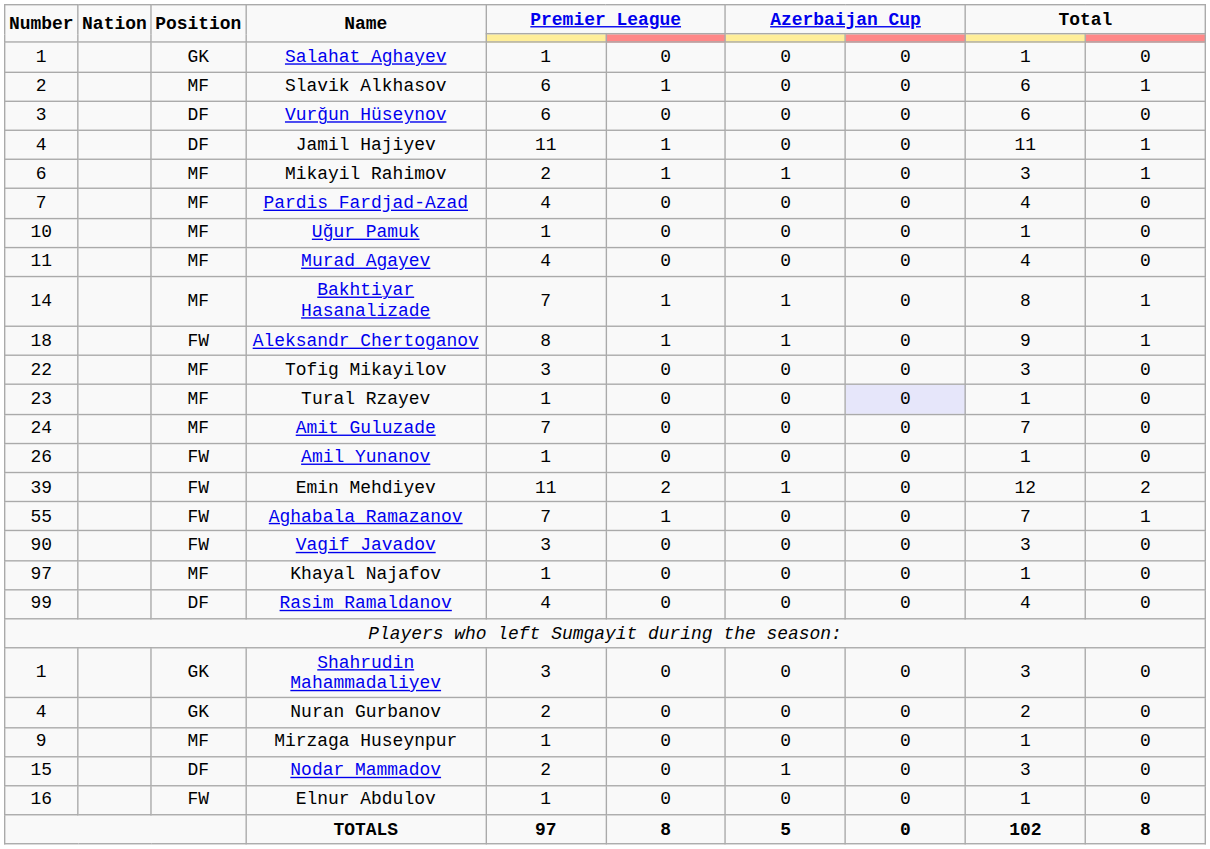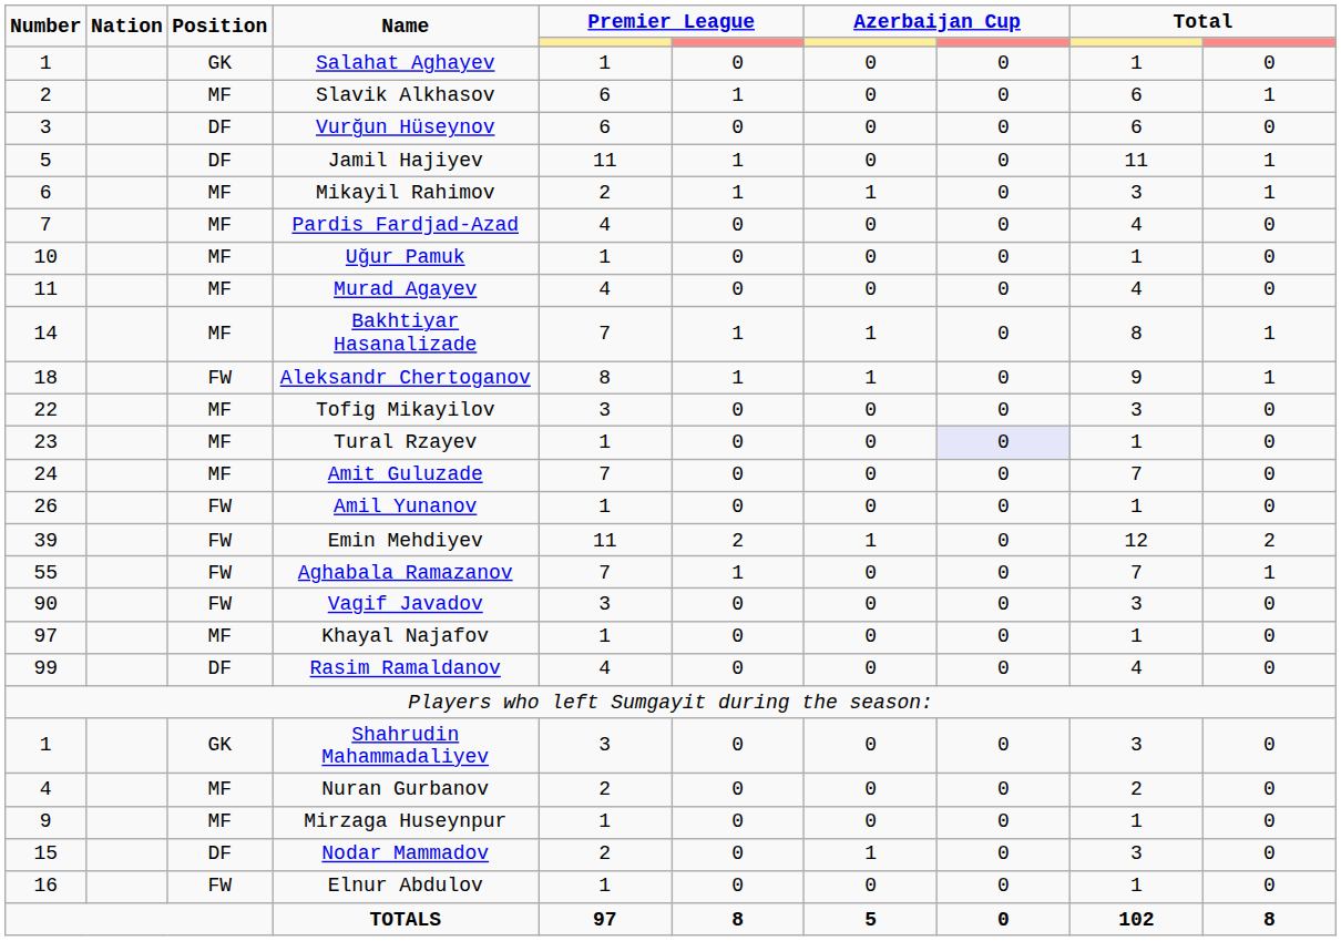 <table class="wikitable" style="text-align:center;">
 <tr>
 <td rowspan="2"  style="width:5%; text-align:center;"><strong>Number</strong></td>
 <td rowspan="2"  style="width:5%; text-align:center;"><strong>Nation</strong></td>
 <td rowspan="2"  style="width:5%; text-align:center;"><strong>Position</strong></td>
 <td rowspan="2"  style="width:20%; text-align:center;"><strong>Name</strong></td>
 <td colspan="2" style="text-align:center;"><strong><a href='#'>Premier League</a></strong></td>
 <td colspan="2" style="text-align:center;"><strong><a href='#'>Azerbaijan Cup</a></strong></td>
 <td colspan="2" style="text-align:center;"><strong>Total</strong></td>
 </tr>
 <tr>
 <th style="width:60px; background:#fe9;"></th>
 <th style="width:60px; background:#ff8888;"></th>
 <th style="width:60px; background:#fe9;"></th>
 <th style="width:60px; background:#ff8888;"></th>
 <th style="width:60px; background:#fe9;"></th>
 <th style="width:60px; background:#ff8888;"></th>
 </tr>
 <tr>
 <td>1</td>
 <td></td>
 <td>GK</td>
 <td><a href='#'>Salahat Aghayev</a></td>
 <td>1</td>
 <td>0</td>
 <td>0</td>
 <td>0</td>
 <td>1</td>
 <td>0</td>
 </tr>
 <tr>
 <td>2</td>
 <td></td>
 <td>MF</td>
 <td>Slavik Alkhasov</td>
 <td>6</td>
 <td>1</td>
 <td>0</td>
 <td>0</td>
 <td>6</td>
 <td>1</td>
 </tr>
 <tr>
 <td>3</td>
 <td></td>
 <td>DF</td>
 <td><a href='#'>Vurğun Hüseynov</a></td>
 <td>6</td>
 <td>0</td>
 <td>0</td>
 <td>0</td>
 <td>6</td>
 <td>0</td>
 </tr>
 <tr>
-<td>4</td>
+<td>5</td>
 <td></td>
 <td>DF</td>
 <td>Jamil Hajiyev</td>
 <td>11</td>
 <td>1</td>
 <td>0</td>
 <td>0</td>
 <td>11</td>
 <td>1</td>
 </tr>
 <tr>
 <td>6</td>
 <td></td>
 <td>MF</td>
 <td>Mikayil Rahimov</td>
 <td>2</td>
 <td>1</td>
 <td>1</td>
 <td>0</td>
 <td>3</td>
 <td>1</td>
 </tr>
 <tr>
 <td>7</td>
 <td></td>
 <td>MF</td>
 <td><a href='#'>Pardis Fardjad-Azad</a></td>
 <td>4</td>
 <td>0</td>
 <td>0</td>
 <td>0</td>
 <td>4</td>
 <td>0</td>
 </tr>
 <tr>
 <td>10</td>
 <td></td>
 <td>MF</td>
 <td><a href='#'>Uğur Pamuk</a></td>
 <td>1</td>
 <td>0</td>
 <td>0</td>
 <td>0</td>
 <td>1</td>
 <td>0</td>
 </tr>
 <tr>
 <td>11</td>
 <td></td>
 <td>MF</td>
 <td><a href='#'>Murad Agayev</a></td>
 <td>4</td>
 <td>0</td>
 <td>0</td>
 <td>0</td>
 <td>4</td>
 <td>0</td>
 </tr>
 <tr>
 <td>14</td>
 <td></td>
 <td>MF</td>
 <td><a href='#'>Bakhtiyar Hasanalizade</a></td>
 <td>7</td>
 <td>1</td>
 <td>1</td>
 <td>0</td>
 <td>8</td>
 <td>1</td>
 </tr>
 <tr>
 <td>18</td>
 <td></td>
 <td>FW</td>
 <td><a href='#'>Aleksandr Chertoganov</a></td>
 <td>8</td>
 <td>1</td>
 <td>1</td>
 <td>0</td>
 <td>9</td>
 <td>1</td>
 </tr>
 <tr>
 <td>22</td>
 <td></td>
 <td>MF</td>
 <td>Tofig Mikayilov</td>
 <td>3</td>
 <td>0</td>
 <td>0</td>
 <td>0</td>
 <td>3</td>
 <td>0</td>
 </tr>
 <tr>
 <td>23</td>
 <td></td>
 <td>MF</td>
 <td>Tural Rzayev</td>
 <td>1</td>
 <td>0</td>
 <td>0</td>
 <td style="background: lavender;">0</td>
 <td>1</td>
 <td>0</td>
 </tr>
 <tr>
 <td>24</td>
 <td></td>
 <td>MF</td>
 <td><a href='#'>Amit Guluzade</a></td>
 <td>7</td>
 <td>0</td>
 <td>0</td>
 <td>0</td>
 <td>7</td>
 <td>0</td>
 </tr>
 <tr>
 <td>26</td>
 <td></td>
 <td>FW</td>
 <td><a href='#'>Amil Yunanov</a></td>
 <td>1</td>
 <td>0</td>
 <td>0</td>
 <td>0</td>
 <td>1</td>
 <td>0</td>
 </tr>
 <tr>
 <td>39</td>
 <td></td>
 <td>FW</td>
 <td>Emin Mehdiyev</td>
 <td>11</td>
 <td>2</td>
 <td>1</td>
 <td>0</td>
 <td>12</td>
 <td>2</td>
 </tr>
 <tr>
 <td>55</td>
 <td></td>
 <td>FW</td>
 <td><a href='#'>Aghabala Ramazanov</a></td>
 <td>7</td>
 <td>1</td>
 <td>0</td>
 <td>0</td>
 <td>7</td>
 <td>1</td>
 </tr>
 <tr>
 <td>90</td>
 <td></td>
 <td>FW</td>
 <td><a href='#'>Vagif Javadov</a></td>
 <td>3</td>
 <td>0</td>
 <td>0</td>
 <td>0</td>
 <td>3</td>
 <td>0</td>
 </tr>
 <tr>
 <td>97</td>
 <td></td>
 <td>MF</td>
 <td>Khayal Najafov</td>
 <td>1</td>
 <td>0</td>
 <td>0</td>
 <td>0</td>
 <td>1</td>
 <td>0</td>
 </tr>
 <tr>
 <td>99</td>
 <td></td>
 <td>DF</td>
 <td><a href='#'>Rasim Ramaldanov</a></td>
 <td>4</td>
 <td>0</td>
 <td>0</td>
 <td>0</td>
 <td>4</td>
 <td>0</td>
 </tr>
 <tr>
 <td colspan="14"><em>Players who left Sumgayit during the season:</em></td>
 </tr>
 <tr>
 <td>1</td>
 <td></td>
 <td>GK</td>
 <td><a href='#'>Shahrudin Mahammadaliyev</a></td>
 <td>3</td>
 <td>0</td>
 <td>0</td>
 <td>0</td>
 <td>3</td>
 <td>0</td>
 </tr>
 <tr>
 <td>4</td>
 <td></td>
-<td>GK</td>
+<td>MF</td>
 <td>Nuran Gurbanov</td>
 <td>2</td>
 <td>0</td>
 <td>0</td>
 <td>0</td>
 <td>2</td>
 <td>0</td>
 </tr>
 <tr>
 <td>9</td>
 <td></td>
 <td>MF</td>
 <td>Mirzaga Huseynpur</td>
 <td>1</td>
 <td>0</td>
 <td>0</td>
 <td>0</td>
 <td>1</td>
 <td>0</td>
 </tr>
 <tr>
 <td>15</td>
 <td></td>
 <td>DF</td>
 <td><a href='#'>Nodar Mammadov</a></td>
 <td>2</td>
 <td>0</td>
 <td>1</td>
 <td>0</td>
 <td>3</td>
 <td>0</td>
 </tr>
 <tr>
 <td>16</td>
 <td></td>
 <td>FW</td>
 <td>Elnur Abdulov</td>
 <td>1</td>
 <td>0</td>
 <td>0</td>
 <td>0</td>
 <td>1</td>
 <td>0</td>
 </tr>
 <tr>
 <td colspan="3"></td>
 <td><strong>TOTALS</strong></td>
 <td><strong>97</strong></td>
 <td><strong>8</strong></td>
 <td><strong>5</strong></td>
 <td><strong>0</strong></td>
 <td><strong>102</strong></td>
 <td><strong>8</strong></td>
 </tr>
 </table>
